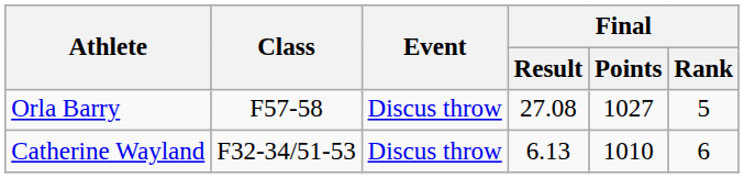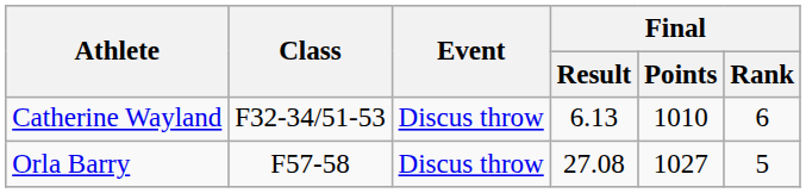 <table class=wikitable style="font-size:90%">
 <tr>
 <th rowspan="2">Athlete</th>
 <th rowspan="2">Class</th>
 <th rowspan="2">Event</th>
 <th colspan="3">Final</th>
 </tr>
 <tr>
 <th>Result</th>
 <th>Points</th>
 <th>Rank</th>
 </tr>
 <tr>
+<td><a href='#'>Catherine Wayland</a></td>
+<td style="text-align:center;">F32-34/51-53</td>
+<td><a href='#'>Discus throw</a></td>
+<td style="text-align:center;">6.13</td>
+<td style="text-align:center;">1010</td>
+<td style="text-align:center;">6</td>
+</tr>
+<tr>
 <td><a href='#'>Orla Barry</a></td>
 <td style="text-align:center;">F57-58</td>
 <td><a href='#'>Discus throw</a></td>
 <td style="text-align:center;">27.08</td>
 <td style="text-align:center;">1027</td>
 <td style="text-align:center;">5</td>
 </tr>
-<tr>
-<td><a href='#'>Catherine Wayland</a></td>
-<td style="text-align:center;">F32-34/51-53</td>
-<td><a href='#'>Discus throw</a></td>
-<td style="text-align:center;">6.13</td>
-<td style="text-align:center;">1010</td>
-<td style="text-align:center;">6</td>
-</tr>
 </table>
